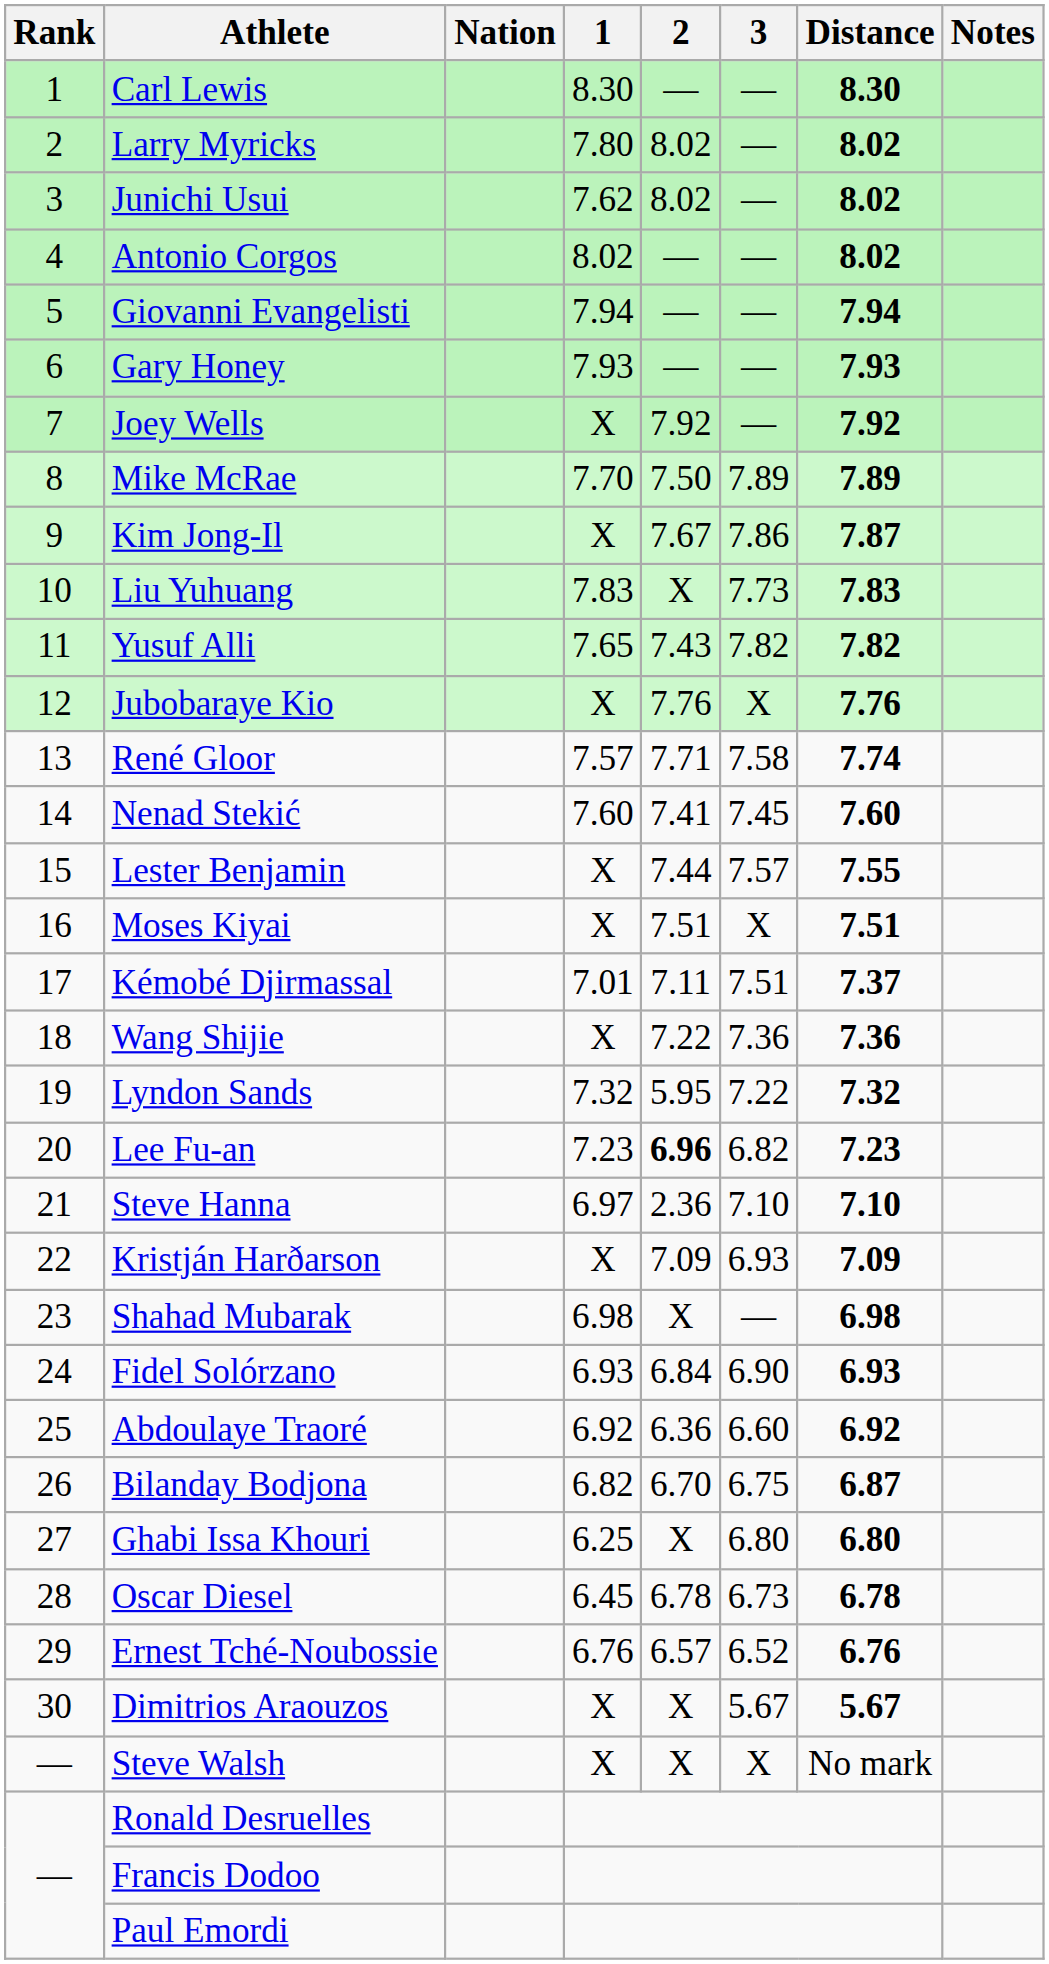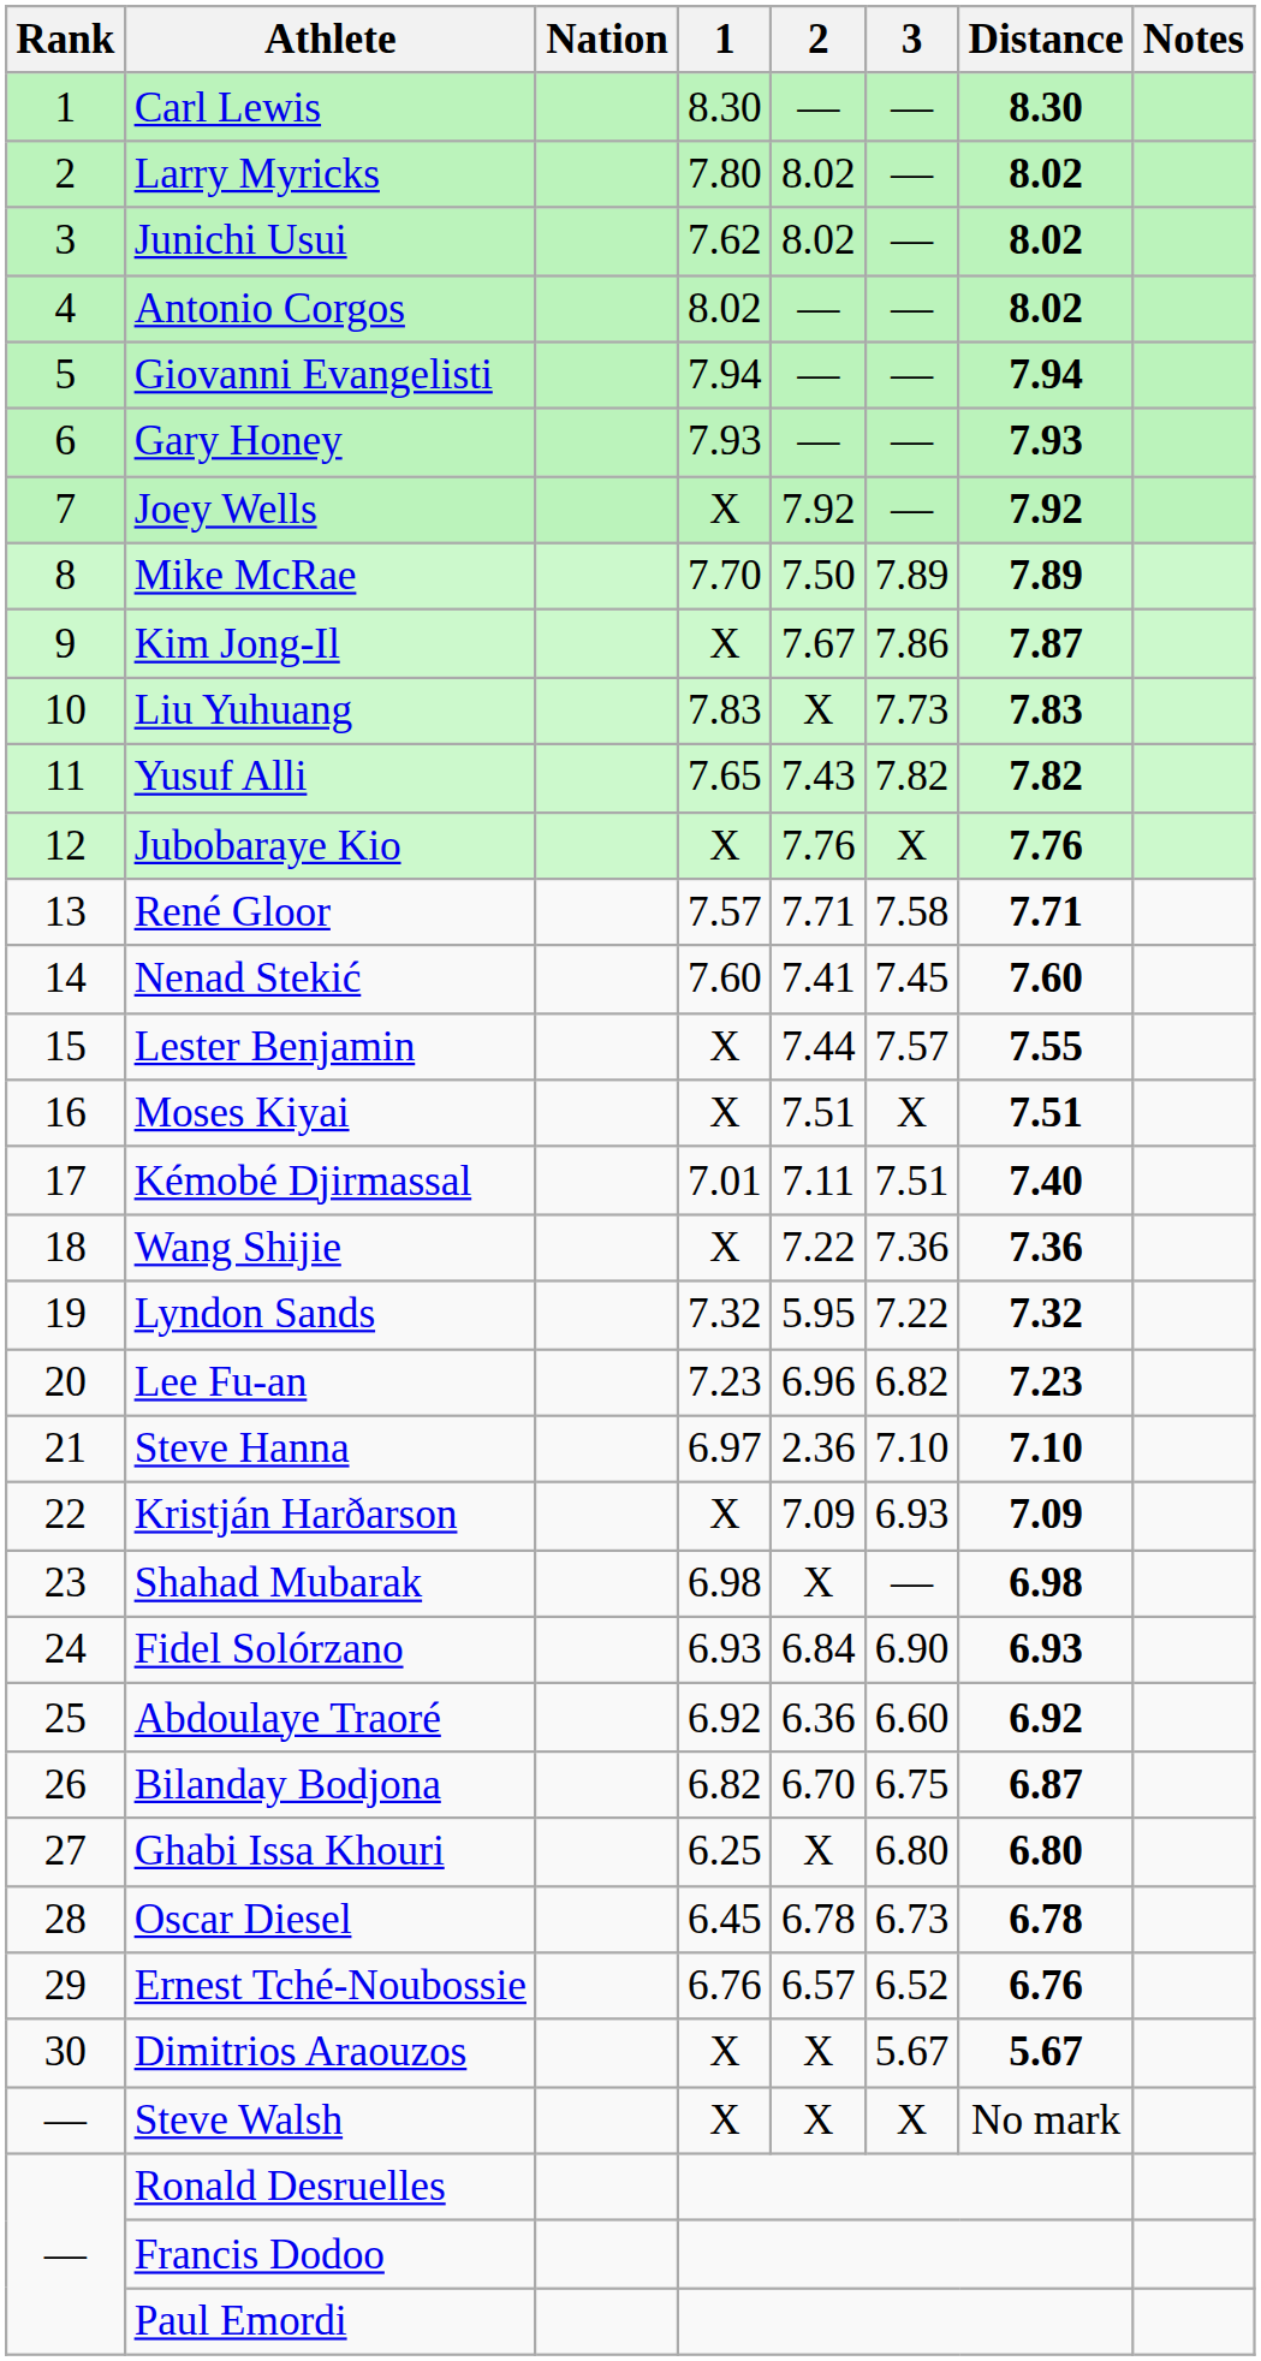 <table class="sortable wikitable" style=" text-align:center">
 <tr>
 <th>Rank</th>
 <th>Athlete</th>
 <th>Nation</th>
 <th>1</th>
 <th>2</th>
 <th>3</th>
 <th>Distance</th>
 <th>Notes</th>
 </tr>
 <tr style="background:#bbf3bb;">
 <td>1</td>
 <td align=left><a href='#'>Carl Lewis</a></td>
 <td align=left></td>
 <td>8.30</td>
 <td data-sort-value=1.00>—</td>
 <td data-sort-value=1.00>—</td>
 <td><strong>8.30</strong></td>
 <td></td>
 </tr>
 <tr style="background:#bbf3bb;">
 <td>2</td>
 <td align=left><a href='#'>Larry Myricks</a></td>
 <td align=left></td>
 <td>7.80</td>
 <td>8.02</td>
 <td data-sort-value=1.00>—</td>
 <td><strong>8.02</strong></td>
 <td></td>
 </tr>
 <tr style="background:#bbf3bb;">
 <td>3</td>
 <td align=left><a href='#'>Junichi Usui</a></td>
 <td align=left></td>
 <td>7.62</td>
 <td>8.02</td>
 <td>—</td>
 <td><strong>8.02</strong></td>
 <td></td>
 </tr>
 <tr style="background:#bbf3bb;">
 <td>4</td>
 <td align=left><a href='#'>Antonio Corgos</a></td>
 <td align=left></td>
 <td>8.02</td>
 <td data-sort-value=1.00>—</td>
 <td data-sort-value=1.00>—</td>
 <td><strong>8.02</strong></td>
 <td></td>
 </tr>
 <tr style="background:#bbf3bb;">
 <td>5</td>
 <td align=left><a href='#'>Giovanni Evangelisti</a></td>
 <td align=left></td>
 <td>7.94</td>
 <td data-sort-value=1.00>—</td>
 <td data-sort-value=1.00>—</td>
 <td><strong>7.94</strong></td>
 <td></td>
 </tr>
 <tr style="background:#bbf3bb;">
 <td>6</td>
 <td align=left><a href='#'>Gary Honey</a></td>
 <td align=left></td>
 <td>7.93</td>
 <td data-sort-value=1.00>—</td>
 <td data-sort-value=1.00>—</td>
 <td><strong>7.93</strong></td>
 <td></td>
 </tr>
 <tr style="background:#bbf3bb;">
 <td>7</td>
 <td align=left><a href='#'>Joey Wells</a></td>
 <td align=left></td>
 <td data-sort-value=1.00>X</td>
 <td>7.92</td>
 <td data-sort-value=1.00>—</td>
 <td><strong>7.92</strong></td>
 <td></td>
 </tr>
 <tr style="background:#ccf9cc;">
 <td>8</td>
 <td align=left><a href='#'>Mike McRae</a></td>
 <td align=left></td>
 <td>7.70</td>
 <td>7.50</td>
 <td>7.89</td>
 <td><strong>7.89</strong></td>
 <td></td>
 </tr>
 <tr style="background:#ccf9cc;">
 <td>9</td>
 <td align=left><a href='#'>Kim Jong-Il</a></td>
 <td align=left></td>
 <td data-sort-value=1.00>X</td>
 <td>7.67</td>
 <td>7.86</td>
 <td><strong>7.87</strong></td>
 <td></td>
 </tr>
 <tr style="background:#ccf9cc;">
 <td>10</td>
 <td align=left><a href='#'>Liu Yuhuang</a></td>
 <td align=left></td>
 <td>7.83</td>
 <td data-sort-value=1.00>X</td>
 <td>7.73</td>
 <td><strong>7.83</strong></td>
 <td></td>
 </tr>
 <tr style="background:#ccf9cc;">
 <td>11</td>
 <td align=left><a href='#'>Yusuf Alli</a></td>
 <td align=left></td>
 <td>7.65</td>
 <td>7.43</td>
 <td>7.82</td>
 <td><strong>7.82</strong></td>
 <td></td>
 </tr>
 <tr style="background:#ccf9cc;">
 <td>12</td>
 <td align=left><a href='#'>Jubobaraye Kio</a></td>
 <td align=left></td>
 <td data-sort-value=1.00>X</td>
 <td>7.76</td>
 <td data-sort-value=1.00>X</td>
 <td><strong>7.76</strong></td>
 <td></td>
 </tr>
 <tr>
 <td>13</td>
 <td align=left><a href='#'>René Gloor</a></td>
 <td align=left></td>
 <td>7.57</td>
 <td>7.71</td>
 <td>7.58</td>
-<td><strong>7.74</strong></td>
+<td><strong>7.71</strong></td>
 <td></td>
 </tr>
 <tr>
 <td>14</td>
 <td align=left><a href='#'>Nenad Stekić</a></td>
 <td align=left></td>
 <td>7.60</td>
 <td>7.41</td>
 <td>7.45</td>
 <td><strong>7.60</strong></td>
 <td></td>
 </tr>
 <tr>
 <td>15</td>
 <td align=left><a href='#'>Lester Benjamin</a></td>
 <td align=left></td>
 <td data-sort-value=1.00>X</td>
 <td>7.44</td>
 <td>7.57</td>
 <td><strong>7.55</strong></td>
 <td></td>
 </tr>
 <tr>
 <td>16</td>
 <td align=left><a href='#'>Moses Kiyai</a></td>
 <td align=left></td>
 <td data-sort-value=1.00>X</td>
 <td>7.51</td>
 <td data-sort-value=1.00>X</td>
 <td><strong>7.51</strong></td>
 <td></td>
 </tr>
 <tr>
 <td>17</td>
 <td align=left><a href='#'>Kémobé Djirmassal</a></td>
 <td align=left></td>
 <td>7.01</td>
 <td>7.11</td>
 <td>7.51</td>
-<td><strong>7.37</strong></td>
+<td><strong>7.40</strong></td>
 <td></td>
 </tr>
 <tr>
 <td>18</td>
 <td align=left><a href='#'>Wang Shijie</a></td>
 <td align=left></td>
 <td data-sort-value=1.00>X</td>
 <td>7.22</td>
 <td>7.36</td>
 <td><strong>7.36</strong></td>
 <td></td>
 </tr>
 <tr>
 <td>19</td>
 <td align=left><a href='#'>Lyndon Sands</a></td>
 <td align=left></td>
 <td>7.32</td>
 <td>5.95</td>
 <td>7.22</td>
 <td><strong>7.32</strong></td>
 <td></td>
 </tr>
 <tr>
 <td>20</td>
 <td align=left><a href='#'>Lee Fu-an</a></td>
 <td align=left></td>
 <td>7.23</td>
-<td><strong>6.96</strong></td>
+<td>6.96</td>
 <td>6.82</td>
 <td><strong>7.23</strong></td>
 <td></td>
 </tr>
 <tr>
 <td>21</td>
 <td align=left><a href='#'>Steve Hanna</a></td>
 <td align=left></td>
 <td>6.97</td>
 <td>2.36</td>
 <td>7.10</td>
 <td><strong>7.10</strong></td>
 <td></td>
 </tr>
 <tr>
 <td>22</td>
 <td align=left><a href='#'>Kristján Harðarson</a></td>
 <td align=left></td>
 <td data-sort-value=1.00>X</td>
 <td>7.09</td>
 <td>6.93</td>
 <td><strong>7.09</strong></td>
 <td></td>
 </tr>
 <tr>
 <td>23</td>
 <td align=left><a href='#'>Shahad Mubarak</a></td>
 <td align=left></td>
 <td>6.98</td>
 <td data-sort-value=1.00>X</td>
 <td data-sort-value=1.00>—</td>
 <td><strong>6.98</strong></td>
 <td></td>
 </tr>
 <tr>
 <td>24</td>
 <td align=left><a href='#'>Fidel Solórzano</a></td>
 <td align=left></td>
 <td>6.93</td>
 <td>6.84</td>
 <td>6.90</td>
 <td><strong>6.93</strong></td>
 <td></td>
 </tr>
 <tr>
 <td>25</td>
 <td align=left><a href='#'>Abdoulaye Traoré</a></td>
 <td align=left></td>
 <td>6.92</td>
 <td>6.36</td>
 <td>6.60</td>
 <td><strong>6.92</strong></td>
 <td></td>
 </tr>
 <tr>
 <td>26</td>
 <td align=left><a href='#'>Bilanday Bodjona</a></td>
 <td align=left></td>
 <td>6.82</td>
 <td>6.70</td>
 <td>6.75</td>
 <td><strong>6.87</strong></td>
 <td></td>
 </tr>
 <tr>
 <td>27</td>
 <td align=left><a href='#'>Ghabi Issa Khouri</a></td>
 <td align=left></td>
 <td>6.25</td>
 <td data-sort-value=1.00>X</td>
 <td>6.80</td>
 <td><strong>6.80</strong></td>
 <td></td>
 </tr>
 <tr>
 <td>28</td>
 <td align=left><a href='#'>Oscar Diesel</a></td>
 <td align=left></td>
 <td>6.45</td>
 <td>6.78</td>
 <td>6.73</td>
 <td><strong>6.78</strong></td>
 <td></td>
 </tr>
 <tr>
 <td>29</td>
 <td align=left><a href='#'>Ernest Tché-Noubossie</a></td>
 <td align=left></td>
 <td>6.76</td>
 <td>6.57</td>
 <td>6.52</td>
 <td><strong>6.76</strong></td>
 <td></td>
 </tr>
 <tr>
 <td>30</td>
 <td align=left><a href='#'>Dimitrios Araouzos</a></td>
 <td align=left></td>
 <td data-sort-value=1.00>X</td>
 <td data-sort-value=1.00>X</td>
 <td>5.67</td>
 <td><strong>5.67</strong></td>
 <td></td>
 </tr>
 <tr>
 <td data-sort-value=31>—</td>
 <td align=left><a href='#'>Steve Walsh</a></td>
 <td align=left></td>
 <td data-sort-value=1.00>X</td>
 <td data-sort-value=1.00>X</td>
 <td data-sort-value=1.00>X</td>
 <td>No mark</td>
 <td></td>
 </tr>
 <tr>
 <td rowspan=3 data-sort-value=32>—</td>
 <td align=left><a href='#'>Ronald Desruelles</a></td>
 <td align=left></td>
 <td colspan=4 data-sort-value=0.00></td>
 <td></td>
 </tr>
 <tr>
 <td align=left><a href='#'>Francis Dodoo</a></td>
 <td align=left></td>
 <td colspan=4 data-sort-value=0.00></td>
 <td></td>
 </tr>
 <tr>
 <td align=left><a href='#'>Paul Emordi</a></td>
 <td align=left></td>
 <td colspan=4 data-sort-value=0.00></td>
 <td></td>
 </tr>
 </table>
